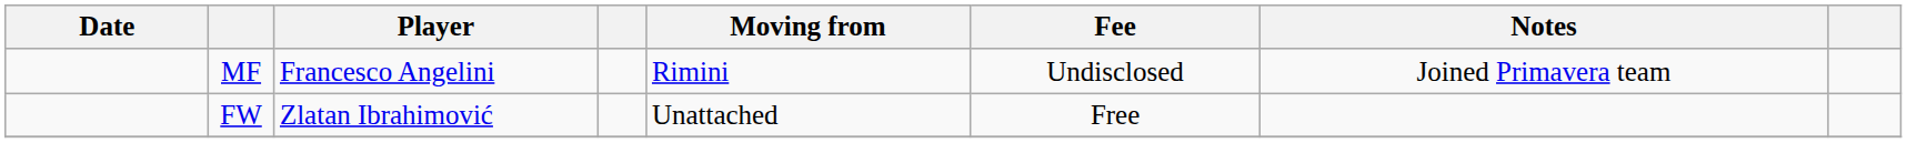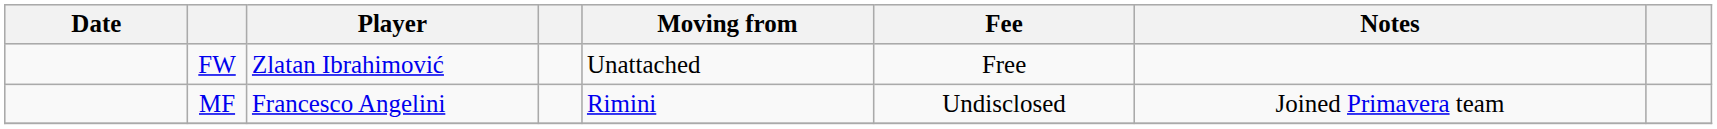 <table class="wikitable sortable">
 <tr>
 <th style="width:110px">Date</th>
 <th style="width:30px"></th>
 <th style="width:180px">Player</th>
 <th style="width:20px"></th>
 <th style="width:180px">Moving from</th>
 <th style="width:160px">Fee</th>
 <th style="width:320px" class="unsortable">Notes</th>
 <th style="width:35px"></th>
 </tr>
 <tr>
 <td></td>
+<td style="text-align:center"><a href='#'>FW</a></td>
+<td> <a href='#'>Zlatan Ibrahimović</a></td>
+<td style="text-align:center"></td>
+<td>Unattached</td>
+<td style="text-align:center">Free</td>
+<td style="text-align:center"></td>
+<td></td>
+</tr>
+<tr>
+<td></td>
 <td style="text-align:center"><a href='#'>MF</a></td>
 <td> <a href='#'>Francesco Angelini</a></td>
 <td style="text-align:center"></td>
 <td> <a href='#'>Rimini</a></td>
 <td style="text-align:center">Undisclosed</td>
 <td style="text-align:center">Joined <a href='#'>Primavera</a> team</td>
 <td></td>
 </tr>
 <tr>
-<td></td>
-<td style="text-align:center"><a href='#'>FW</a></td>
-<td> <a href='#'>Zlatan Ibrahimović</a></td>
-<td style="text-align:center"></td>
-<td>Unattached</td>
-<td style="text-align:center">Free</td>
-<td style="text-align:center"></td>
-<td></td>
-</tr>
-<tr>
 </tr>
 </table>
